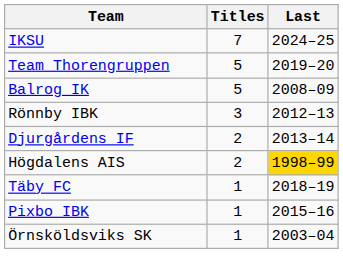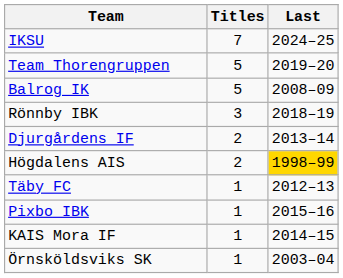 <table class="wikitable" style="text-align:center">
 <tr>
 <th width=170>Team</th>
 <th>Titles</th>
 <th>Last</th>
 </tr>
 <tr>
 <td align=left><a href='#'>IKSU</a></td>
 <td>7</td>
 <td>2024–25</td>
 </tr>
 <tr>
 <td align=left><a href='#'>Team Thorengruppen</a></td>
 <td>5</td>
 <td>2019–20</td>
 </tr>
 <tr>
 <td align=left><a href='#'>Balrog IK</a></td>
 <td>5</td>
 <td>2008–09</td>
 </tr>
 <tr>
 <td align=left>Rönnby IBK</td>
 <td>3</td>
-<td>2012–13</td>
+<td>2018–19</td>
 </tr>
 <tr>
 <td align=left><a href='#'>Djurgårdens IF</a></td>
 <td>2</td>
 <td>2013–14</td>
 </tr>
 <tr>
 <td align=left>Högdalens AIS</td>
 <td>2</td>
 <td style="background: gold;">1998–99</td>
 </tr>
 <tr>
 <td align=left><a href='#'>Täby FC</a></td>
 <td>1</td>
-<td>2018–19</td>
+<td>2012–13</td>
 </tr>
 <tr>
 <td align=left><a href='#'>Pixbo IBK</a></td>
 <td>1</td>
 <td>2015–16</td>
 </tr>
 <tr>
+<td align=left>KAIS Mora IF</td>
+<td>1</td>
+<td>2014–15</td>
+</tr>
+<tr>
 <td align=left>Örnsköldsviks SK</td>
 <td>1</td>
 <td>2003–04</td>
 </tr>
 </table>
